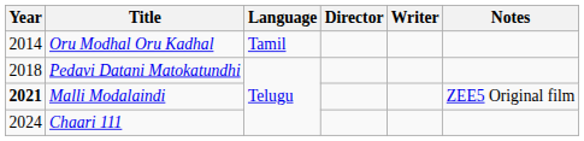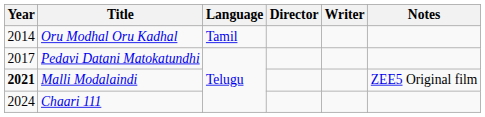 <table class="wikitable sortable" style="font-size:100%">
 <tr align="text-align:center;">
 <th>Year</th>
 <th>Title</th>
 <th>Language</th>
 <th>Director</th>
 <th>Writer</th>
 <th>Notes</th>
 </tr>
 <tr>
 <td>2014</td>
 <td><em><a href='#'>Oru Modhal Oru Kadhal</a></em></td>
 <td><a href='#'>Tamil</a></td>
 <td></td>
 <td></td>
 <td></td>
 </tr>
 <tr>
-<td>2018</td>
+<td>2017</td>
 <td><em><a href='#'>Pedavi Datani Matokatundhi</a></em></td>
 <td rowspan="3"><a href='#'>Telugu</a></td>
 <td></td>
 <td></td>
 <td></td>
 </tr>
 <tr>
 <td><strong>2021</strong></td>
 <td><em><a href='#'>Malli Modalaindi</a></em></td>
 <td></td>
 <td></td>
 <td><a href='#'>ZEE5</a> Original film</td>
 </tr>
 <tr>
 <td>2024</td>
 <td><em><a href='#'>Chaari 111</a></em></td>
 <td></td>
 <td></td>
 <td></td>
 </tr>
 </table>
